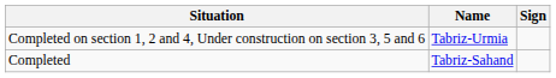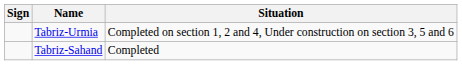 <table class="wikitable">
 <tr>
+<th>Sign</th>
+<th>Name</th>
 <th>Situation</th>
-<th>Name</th>
-<th>Sign</th>
 </tr>
 <tr>
+<td></td>
+<td><a href='#'>Tabriz-Urmia</a></td>
 <td>Completed on section 1, 2 and 4, Under construction on section 3, 5 and 6</td>
-<td><a href='#'>Tabriz-Urmia</a></td>
-<td></td>
 </tr>
 <tr>
+<td></td>
+<td><a href='#'>Tabriz-Sahand</a></td>
 <td>Completed</td>
-<td><a href='#'>Tabriz-Sahand</a></td>
-<td></td>
 </tr>
 </table>
